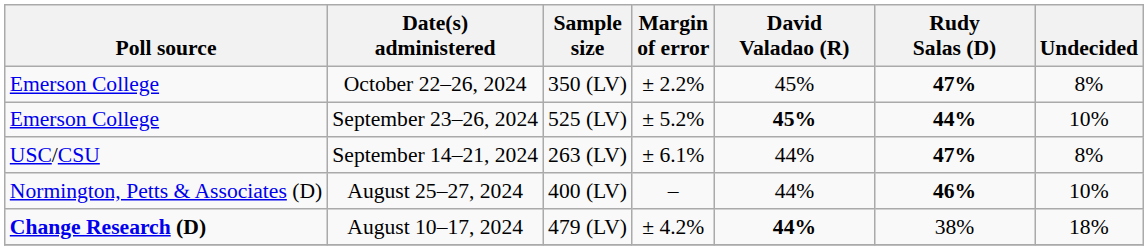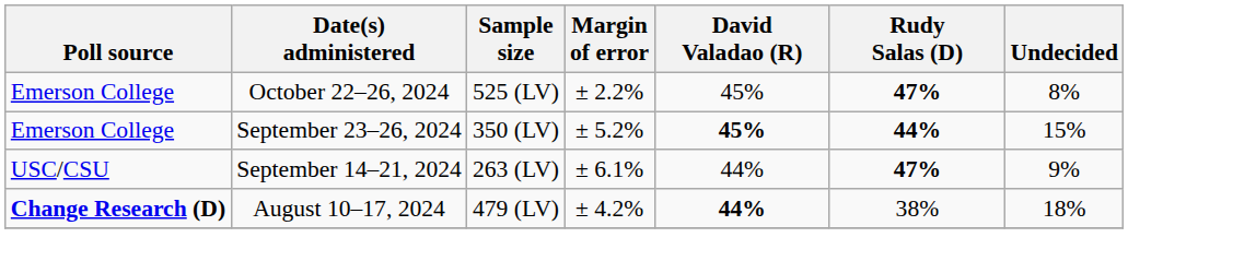 <table class="wikitable" style="font-size:90%;text-align:center;">
 <tr style="vertical-align:bottom">
 <th>Poll source</th>
 <th>Date(s)<br>administered</th>
 <th>Sample<br>size</th>
 <th>Margin<br>of error</th>
 <th style="width:100px;">David<br>Valadao (R)</th>
 <th style="width:100px;">Rudy<br>Salas (D)</th>
 <th>Undecided</th>
 </tr>
 <tr>
 <td style="text-align:left;"><a href='#'>Emerson College</a></td>
 <td>October 22–26, 2024</td>
-<td>350 (LV)</td>
+<td>525 (LV)</td>
 <td>± 2.2%</td>
 <td>45%</td>
 <td><strong>47%</strong></td>
 <td>8%</td>
 </tr>
 <tr>
 <td style="text-align:left;"><a href='#'>Emerson College</a></td>
 <td>September 23–26, 2024</td>
-<td>525 (LV)</td>
+<td>350 (LV)</td>
 <td>± 5.2%</td>
 <td><strong>45%</strong></td>
 <td><strong>44%</strong></td>
-<td>10%</td>
+<td>15%</td>
 </tr>
 <tr>
 <td style="text-align:left;"><a href='#'>USC</a>/<a href='#'>CSU</a></td>
 <td>September 14–21, 2024</td>
 <td>263 (LV)</td>
 <td>± 6.1%</td>
 <td>44%</td>
 <td><strong>47%</strong></td>
-<td>8%</td>
-</tr>
-<tr>
-<td style="text-align:left;"><a href='#'>Normington, Petts & Associates</a> (D)</td>
-<td data-sort-value="2024-09-12">August 25–27, 2024</td>
-<td>400 (LV)</td>
-<td>–</td>
-<td>44%</td>
-<td><strong>46%</strong></td>
-<td>10%</td>
+<td>9%</td>
 </tr>
 <tr>
 <td style="text-align:left;"><strong><a href='#'>Change Research</a> (D)</strong></td>
 <td>August 10–17, 2024</td>
 <td>479 (LV)</td>
 <td>± 4.2%</td>
 <td><strong>44%</strong></td>
 <td>38%</td>
 <td>18%</td>
 </tr>
 <tr>
 </tr>
 </table>
